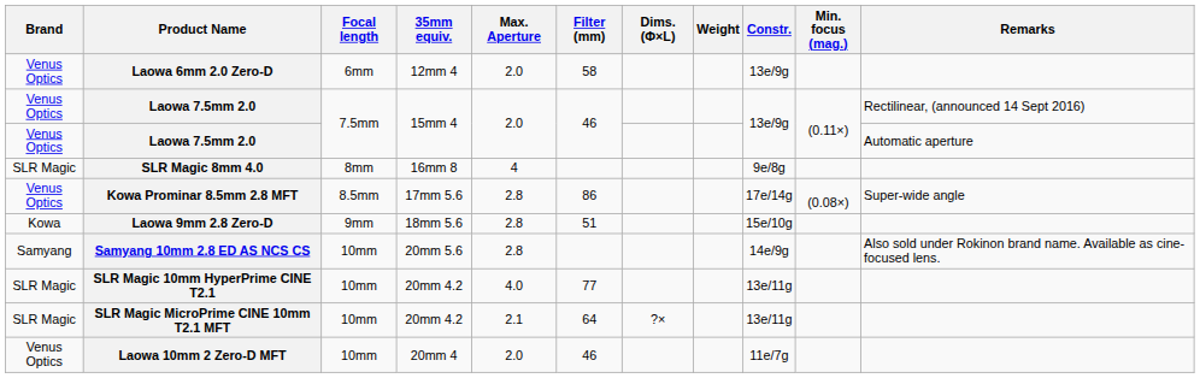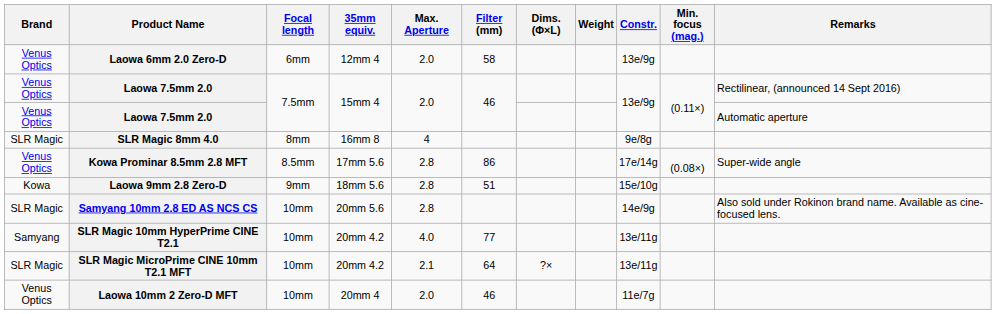 <table class="wikitable sortable" style="font-size:85%;text-align:center;">
 <tr>
 <th>Brand</th>
 <th>Product Name</th>
 <th><a href='#'>Focal length</a></th>
 <th><a href='#'>35mm equiv.</a></th>
 <th>Max. <a href='#'>Aperture</a></th>
 <th><a href='#'>Filter</a> (mm)</th>
 <th>Dims. (Φ×L)</th>
 <th>Weight</th>
 <th><a href='#'>Constr.</a></th>
 <th>Min. focus<br><a href='#'>(mag.)</a></th>
 <th class="unsortable">Remarks</th>
 </tr>
 <tr>
 <td><a href='#'>Venus Optics</a></td>
 <th>Laowa 6mm 2.0 Zero-D</th>
 <td>6mm</td>
 <td>12mm 4</td>
 <td>2.0</td>
 <td>58</td>
 <td></td>
 <td></td>
 <td>13e/9g</td>
 <td></td>
 <td style="text-align:left;"></td>
 </tr>
 <tr>
 <td><a href='#'>Venus Optics</a></td>
 <th>Laowa 7.5mm 2.0</th>
 <td rowspan=2>7.5mm</td>
 <td rowspan=2>15mm 4</td>
 <td rowspan=2>2.0</td>
 <td rowspan=2>46</td>
 <td></td>
 <td></td>
 <td rowspan=2>13e/9g</td>
 <td rowspan=2><br>(0.11×)</td>
 <td style="text-align:left;">Rectilinear, (announced 14 Sept 2016)</td>
 </tr>
 <tr>
 <td><a href='#'>Venus Optics</a></td>
 <th>Laowa 7.5mm 2.0</th>
 <td></td>
 <td></td>
 <td style="text-align:left;">Automatic aperture</td>
 </tr>
 <tr>
 <td>SLR Magic</td>
 <th>SLR Magic 8mm 4.0</th>
 <td>8mm</td>
 <td>16mm 8</td>
 <td>4</td>
 <td></td>
 <td></td>
 <td></td>
 <td>9e/8g</td>
 <td></td>
 <td style="text-align:left;"></td>
 </tr>
 <tr>
 <td><a href='#'>Venus Optics</a></td>
 <th>Kowa Prominar 8.5mm 2.8 MFT</th>
 <td>8.5mm</td>
 <td>17mm 5.6</td>
 <td>2.8</td>
 <td>86</td>
 <td></td>
 <td></td>
 <td>17e/14g</td>
 <td><br>(0.08×)</td>
 <td style="text-align:left;">Super-wide angle</td>
 </tr>
 <tr>
 <td>Kowa</td>
 <th>Laowa 9mm 2.8 Zero-D</th>
 <td>9mm</td>
 <td>18mm 5.6</td>
 <td>2.8</td>
 <td>51</td>
 <td></td>
 <td></td>
 <td>15e/10g</td>
 <td></td>
 <td style="text-align:left;"></td>
 </tr>
 <tr>
-<td>Samyang</td>
+<td>SLR Magic</td>
 <th><a href='#'>Samyang 10mm 2.8 ED AS NCS CS</a></th>
 <td>10mm</td>
 <td>20mm 5.6</td>
 <td>2.8</td>
 <td></td>
 <td></td>
 <td></td>
 <td>14e/9g</td>
 <td></td>
 <td style="text-align:left;">Also sold under Rokinon brand name. Available as cine-focused lens.</td>
 </tr>
 <tr>
-<td>SLR Magic</td>
+<td>Samyang</td>
 <th>SLR Magic 10mm HyperPrime CINE T2.1</th>
 <td>10mm</td>
 <td>20mm 4.2</td>
 <td>4.0</td>
 <td>77</td>
 <td></td>
 <td></td>
 <td>13e/11g</td>
 <td></td>
 <td style="text-align:left;"></td>
 </tr>
 <tr>
 <td>SLR Magic</td>
 <th>SLR Magic MicroPrime CINE 10mm T2.1 MFT</th>
 <td>10mm</td>
 <td>20mm 4.2</td>
 <td>2.1</td>
 <td>64</td>
 <td>?×</td>
 <td></td>
 <td>13e/11g</td>
 <td></td>
 <td style="text-align:left;"></td>
 </tr>
 <tr>
 <td>Venus Optics</td>
 <th>Laowa 10mm 2 Zero-D MFT</th>
 <td>10mm</td>
 <td>20mm 4</td>
 <td>2.0</td>
 <td>46</td>
 <td></td>
 <td></td>
 <td>11e/7g</td>
 <td></td>
 <td style="text-align:left;"></td>
 </tr>
 </table>
